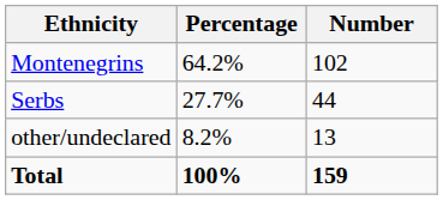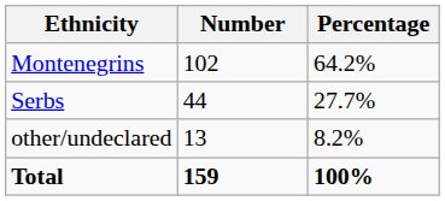 <table class="wikitable">
 <tr>
 <th width="100px">Ethnicity</th>
+<th width="80px">Number</th>
 <th width="80px">Percentage</th>
-<th width="80px">Number</th>
 </tr>
 <tr>
 <td><a href='#'>Montenegrins</a></td>
+<td>102</td>
 <td>64.2%</td>
-<td>102</td>
 </tr>
 <tr>
 <td><a href='#'>Serbs</a></td>
+<td>44</td>
 <td>27.7%</td>
-<td>44</td>
 </tr>
 <tr>
 <td>other/undeclared</td>
+<td>13</td>
 <td>8.2%</td>
-<td>13</td>
 </tr>
 <tr>
 <td><strong>Total</strong></td>
+<td><strong>159</strong></td>
 <td><strong>100%</strong></td>
-<td><strong>159</strong></td>
 </tr>
 </table>
